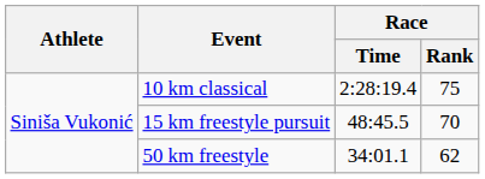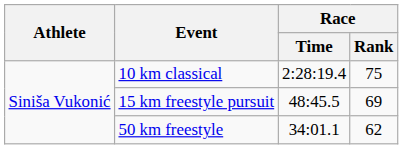 <table class="wikitable" style="font-size:90%">
 <tr>
 <th rowspan="2">Athlete</th>
 <th rowspan="2">Event</th>
 <th colspan="2">Race</th>
 </tr>
 <tr>
 <th>Time</th>
 <th>Rank</th>
 </tr>
 <tr align="center">
 <td align="left" rowspan=3><a href='#'>Siniša Vukonić</a></td>
 <td align="left"><a href='#'>10 km classical</a></td>
 <td>2:28:19.4</td>
 <td>75</td>
 </tr>
 <tr align="center">
 <td align="left"><a href='#'>15 km freestyle pursuit</a></td>
 <td>48:45.5</td>
-<td>70</td>
+<td>69</td>
 </tr>
 <tr align="center">
 <td align="left"><a href='#'>50 km freestyle</a></td>
 <td>34:01.1</td>
 <td>62</td>
 </tr>
 </table>
